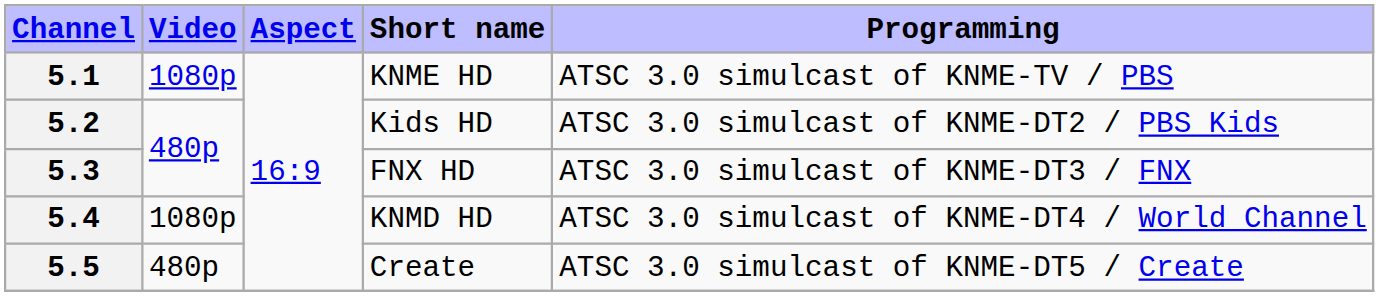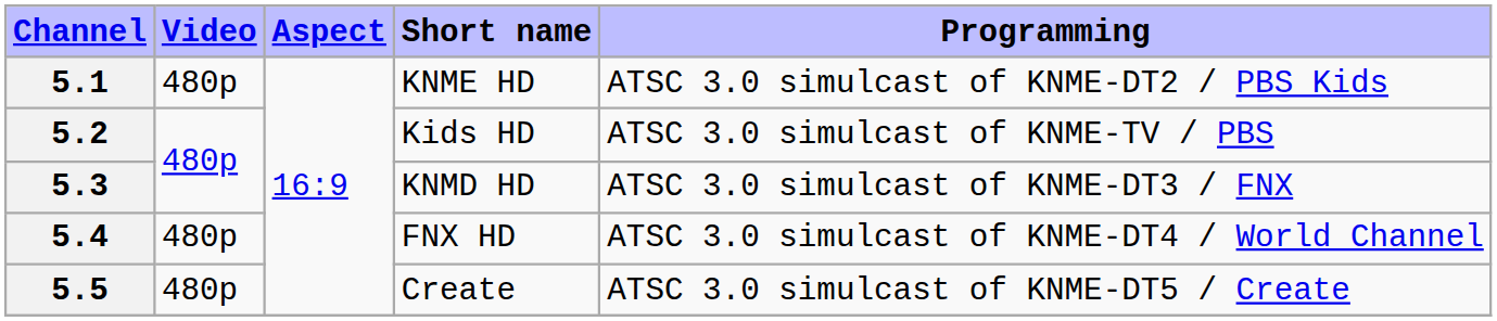 <table class="wikitable">
 <tr>
 <th style="background-color: #bdbdff" scope = "col"><a href='#'>Channel</a></th>
 <th style="background-color: #bdbdff" scope = "col"><a href='#'>Video</a></th>
 <th style="background-color: #bdbdff" scope = "col"><a href='#'>Aspect</a></th>
 <th style="background-color: #bdbdff" scope = "col">Short name</th>
 <th style="background-color: #bdbdff" scope = "col">Programming</th>
 </tr>
 <tr>
 <th scope = "row">5.1</th>
-<td><a href='#'>1080p</a></td>
+<td>480p</td>
 <td rowspan="5"><a href='#'>16:9</a></td>
 <td>KNME HD</td>
-<td>ATSC 3.0 simulcast of KNME-TV / <a href='#'>PBS</a></td>
+<td>ATSC 3.0 simulcast of KNME-DT2 / <a href='#'>PBS Kids</a></td>
 </tr>
 <tr>
 <th scope = "row">5.2</th>
 <td rowspan="2"><a href='#'>480p</a></td>
 <td>Kids HD</td>
-<td>ATSC 3.0 simulcast of KNME-DT2 / <a href='#'>PBS Kids</a></td>
+<td>ATSC 3.0 simulcast of KNME-TV / <a href='#'>PBS</a></td>
 </tr>
 <tr>
 <th scope = "row">5.3</th>
-<td>FNX HD</td>
+<td>KNMD HD</td>
 <td>ATSC 3.0 simulcast of KNME-DT3 / <a href='#'>FNX</a></td>
 </tr>
 <tr>
 <th scope = "row">5.4</th>
-<td>1080p</td>
-<td>KNMD HD</td>
+<td>480p</td>
+<td>FNX HD</td>
 <td>ATSC 3.0 simulcast of KNME-DT4 / <a href='#'>World Channel</a></td>
 </tr>
 <tr>
 <th scope = "row">5.5</th>
 <td>480p</td>
 <td>Create</td>
 <td>ATSC 3.0 simulcast of KNME-DT5 / <a href='#'>Create</a></td>
 </tr>
 <tr>
 </tr>
 </table>
